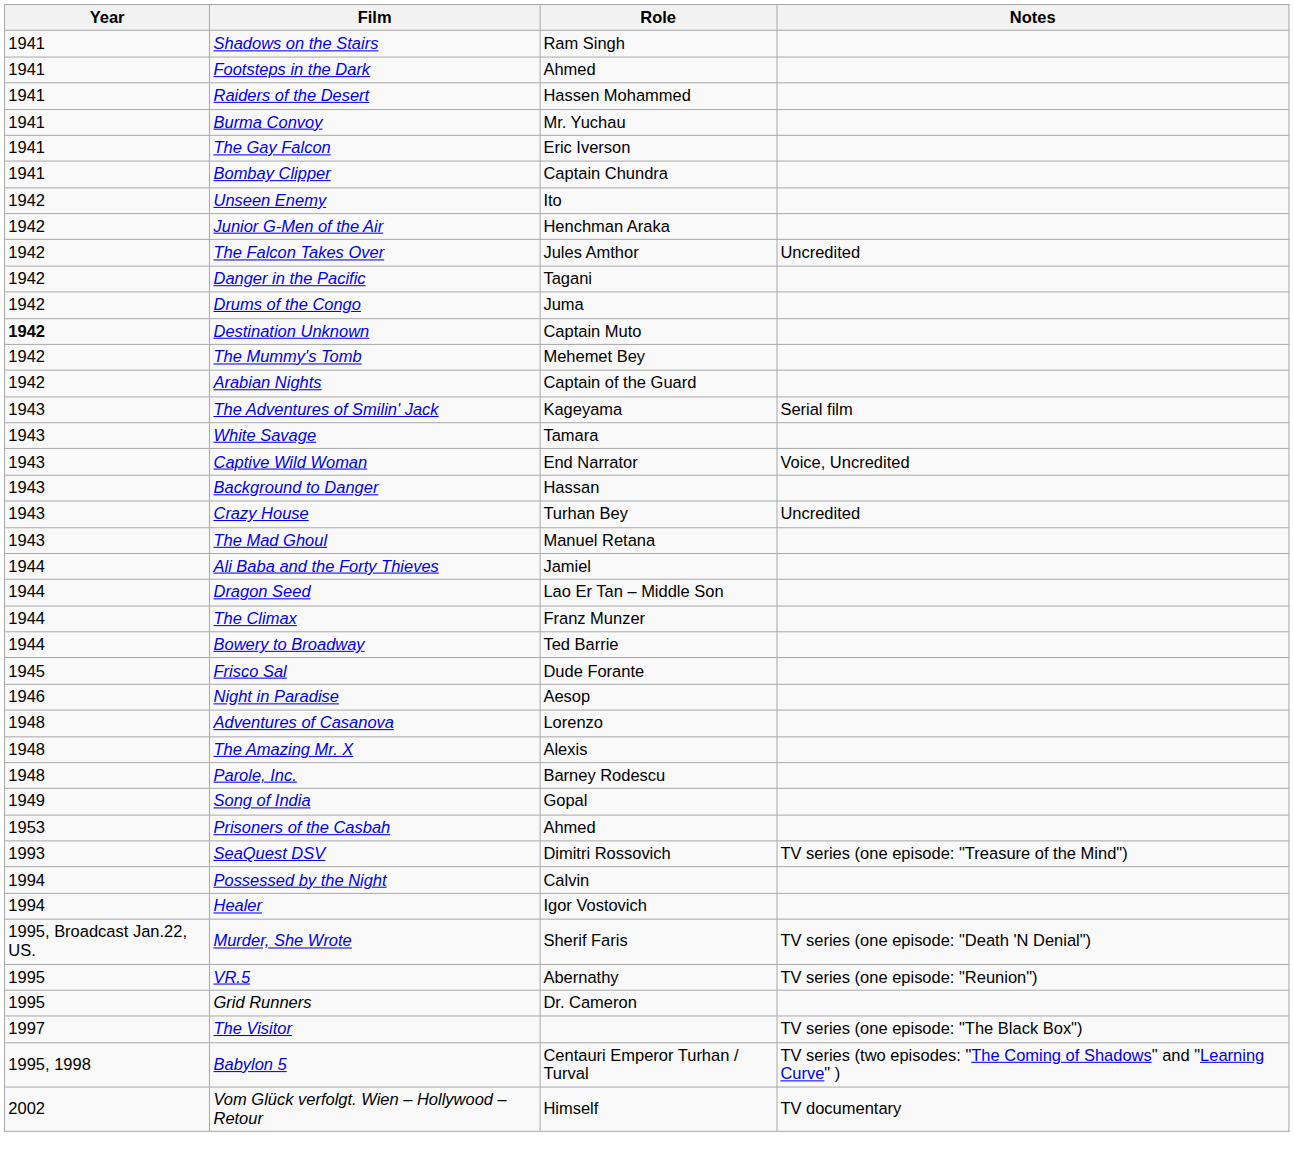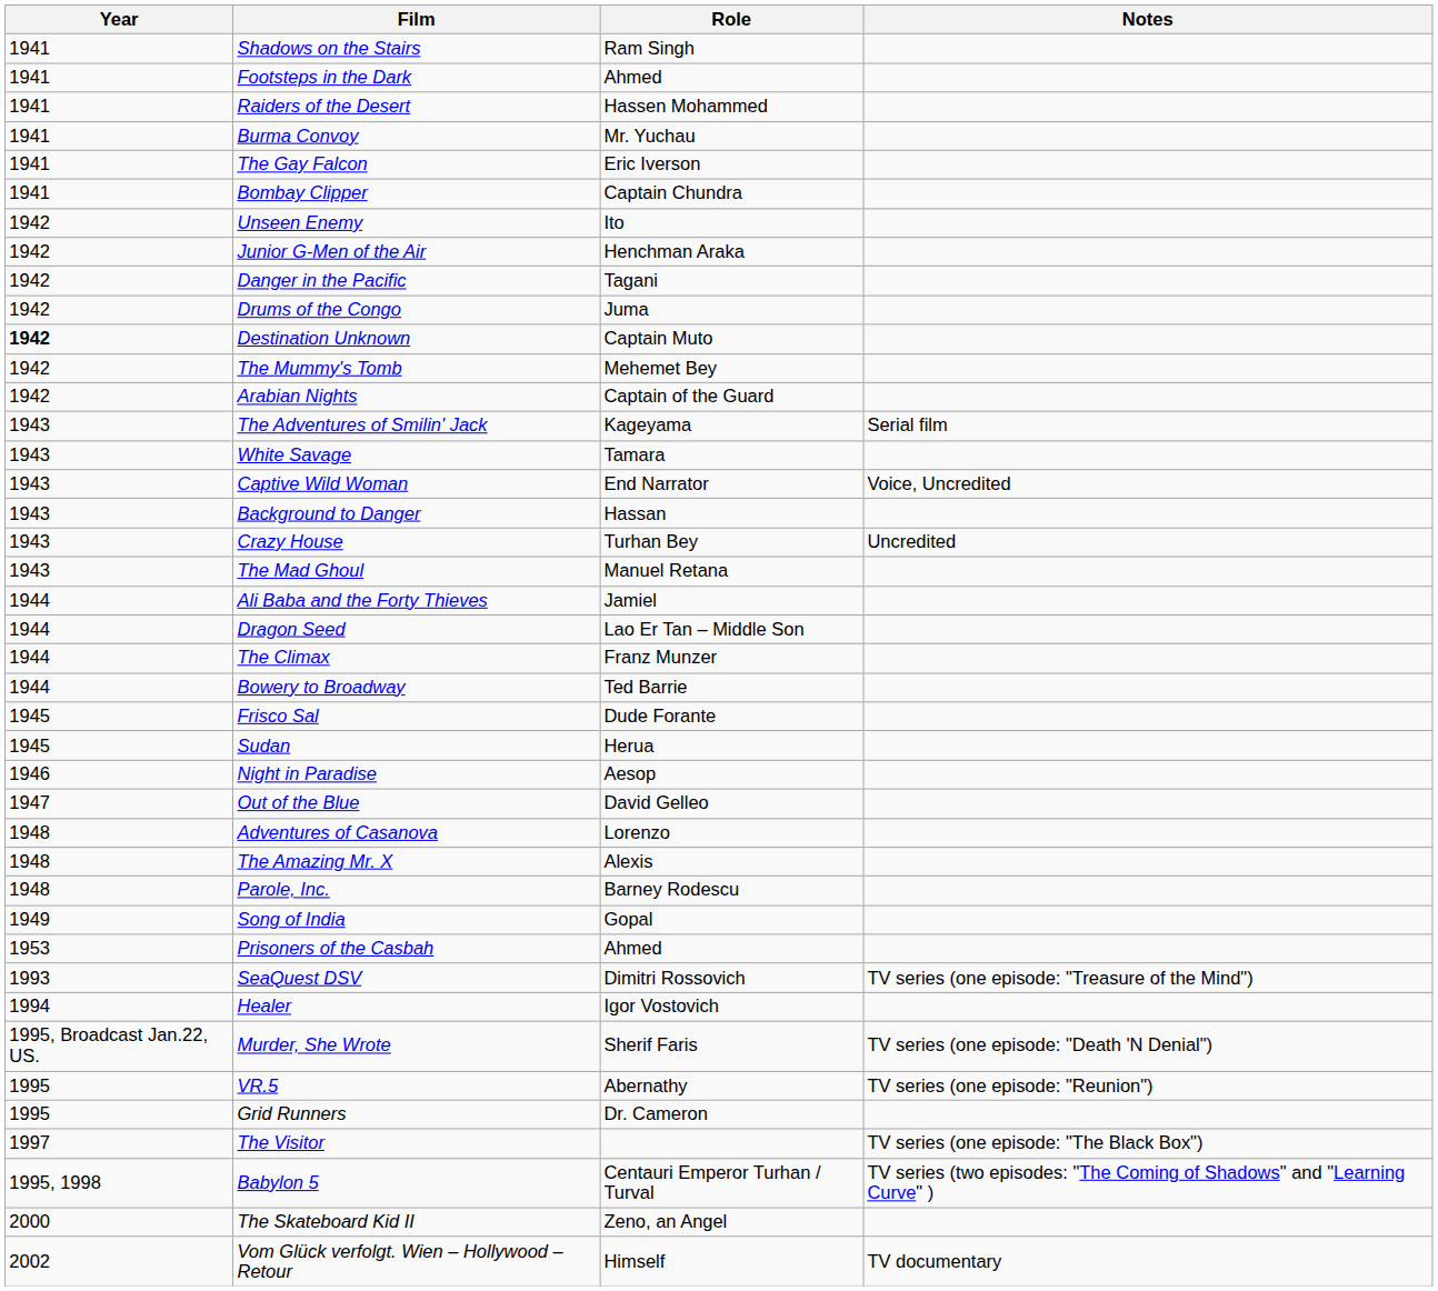 <table class="wikitable sortable">
 <tr>
 <th>Year</th>
 <th>Film</th>
 <th>Role</th>
 <th class="unsortable">Notes</th>
 </tr>
 <tr>
 <td>1941</td>
 <td><em><a href='#'>Shadows on the Stairs</a></em></td>
 <td>Ram Singh</td>
 <td></td>
 </tr>
 <tr>
 <td>1941</td>
 <td><em><a href='#'>Footsteps in the Dark</a></em></td>
 <td>Ahmed</td>
 <td></td>
 </tr>
 <tr>
 <td>1941</td>
 <td><em><a href='#'>Raiders of the Desert</a></em></td>
 <td>Hassen Mohammed</td>
 <td></td>
 </tr>
 <tr>
 <td>1941</td>
 <td><em><a href='#'>Burma Convoy</a></em></td>
 <td>Mr. Yuchau</td>
 <td></td>
 </tr>
 <tr>
 <td>1941</td>
 <td><em><a href='#'>The Gay Falcon</a></em></td>
 <td>Eric Iverson</td>
 <td></td>
 </tr>
 <tr>
 <td>1941</td>
 <td><em><a href='#'>Bombay Clipper</a></em></td>
 <td>Captain Chundra</td>
 <td></td>
 </tr>
 <tr>
 <td>1942</td>
 <td><em><a href='#'>Unseen Enemy</a></em></td>
 <td>Ito</td>
 <td></td>
 </tr>
 <tr>
 <td>1942</td>
 <td><em><a href='#'>Junior G-Men of the Air</a></em></td>
 <td>Henchman Araka</td>
 <td></td>
-</tr>
-<tr>
-<td>1942</td>
-<td><em><a href='#'>The Falcon Takes Over</a></em></td>
-<td>Jules Amthor</td>
-<td>Uncredited</td>
 </tr>
 <tr>
 <td>1942</td>
 <td><em><a href='#'>Danger in the Pacific</a></em></td>
 <td>Tagani</td>
 <td></td>
 </tr>
 <tr>
 <td>1942</td>
 <td><em><a href='#'>Drums of the Congo</a></em></td>
 <td>Juma</td>
 <td></td>
 </tr>
 <tr>
 <td><strong>1942</strong></td>
 <td><em><a href='#'>Destination Unknown</a></em></td>
 <td>Captain Muto</td>
 <td></td>
 </tr>
 <tr>
 <td>1942</td>
 <td><em><a href='#'>The Mummy's Tomb</a></em></td>
 <td>Mehemet Bey</td>
 <td></td>
 </tr>
 <tr>
 <td>1942</td>
 <td><em><a href='#'>Arabian Nights</a></em></td>
 <td>Captain of the Guard</td>
 <td></td>
 </tr>
 <tr>
 <td>1943</td>
 <td><em><a href='#'>The Adventures of Smilin' Jack</a></em></td>
 <td>Kageyama</td>
 <td>Serial film</td>
 </tr>
 <tr>
 <td>1943</td>
 <td><em><a href='#'>White Savage</a></em></td>
 <td>Tamara</td>
 <td></td>
 </tr>
 <tr>
 <td>1943</td>
 <td><em><a href='#'>Captive Wild Woman</a></em></td>
 <td>End Narrator</td>
 <td>Voice, Uncredited</td>
 </tr>
 <tr>
 <td>1943</td>
 <td><em><a href='#'>Background to Danger</a></em></td>
 <td>Hassan</td>
 <td></td>
 </tr>
 <tr>
 <td>1943</td>
 <td><em><a href='#'>Crazy House</a></em></td>
 <td>Turhan Bey</td>
 <td>Uncredited</td>
 </tr>
 <tr>
 <td>1943</td>
 <td><em><a href='#'>The Mad Ghoul</a></em></td>
 <td>Manuel Retana</td>
 <td></td>
 </tr>
 <tr>
 <td>1944</td>
 <td><em><a href='#'>Ali Baba and the Forty Thieves</a></em></td>
 <td>Jamiel</td>
 <td></td>
 </tr>
 <tr>
 <td>1944</td>
 <td><em><a href='#'>Dragon Seed</a></em></td>
 <td>Lao Er Tan – Middle Son</td>
 <td></td>
 </tr>
 <tr>
 <td>1944</td>
 <td><em><a href='#'>The Climax</a></em></td>
 <td>Franz Munzer</td>
 <td></td>
 </tr>
 <tr>
 <td>1944</td>
 <td><em><a href='#'>Bowery to Broadway</a></em></td>
 <td>Ted Barrie</td>
 <td></td>
 </tr>
 <tr>
 <td>1945</td>
 <td><em><a href='#'>Frisco Sal</a></em></td>
 <td>Dude Forante</td>
 <td></td>
 </tr>
 <tr>
+<td>1945</td>
+<td><em><a href='#'>Sudan</a></em></td>
+<td>Herua</td>
+<td></td>
+</tr>
+<tr>
 <td>1946</td>
 <td><em><a href='#'>Night in Paradise</a></em></td>
 <td>Aesop</td>
+<td></td>
+</tr>
+<tr>
+<td>1947</td>
+<td><em><a href='#'>Out of the Blue</a></em></td>
+<td>David Gelleo</td>
 <td></td>
 </tr>
 <tr>
 <td>1948</td>
 <td><em><a href='#'>Adventures of Casanova</a></em></td>
 <td>Lorenzo</td>
 <td></td>
 </tr>
 <tr>
 <td>1948</td>
 <td><em><a href='#'>The Amazing Mr. X</a></em></td>
 <td>Alexis</td>
 <td></td>
 </tr>
 <tr>
 <td>1948</td>
 <td><em><a href='#'>Parole, Inc.</a></em></td>
 <td>Barney Rodescu</td>
 <td></td>
 </tr>
 <tr>
 <td>1949</td>
 <td><em><a href='#'>Song of India</a></em></td>
 <td>Gopal</td>
 <td></td>
 </tr>
 <tr>
 <td>1953</td>
 <td><em><a href='#'>Prisoners of the Casbah</a></em></td>
 <td>Ahmed</td>
 <td></td>
 </tr>
 <tr>
 <td>1993</td>
 <td><em><a href='#'>SeaQuest DSV</a></em></td>
 <td>Dimitri Rossovich</td>
 <td>TV series (one episode: "Treasure of the Mind")</td>
 </tr>
 <tr>
 <td>1994</td>
-<td><em><a href='#'>Possessed by the Night</a></em></td>
-<td>Calvin</td>
-<td></td>
-</tr>
-<tr>
-<td>1994</td>
 <td><em><a href='#'>Healer</a></em></td>
 <td>Igor Vostovich</td>
 <td></td>
 </tr>
 <tr>
 <td>1995, Broadcast Jan.22, US.</td>
 <td><em><a href='#'>Murder, She Wrote</a></em></td>
 <td>Sherif Faris</td>
 <td>TV series (one episode: "Death 'N Denial")</td>
 </tr>
 <tr>
 <td>1995</td>
 <td><em><a href='#'>VR.5</a></em></td>
 <td>Abernathy</td>
 <td>TV series (one episode: "Reunion")</td>
 </tr>
 <tr>
 <td>1995</td>
 <td><em>Grid Runners</em></td>
 <td>Dr. Cameron</td>
 <td></td>
 </tr>
 <tr>
 <td>1997</td>
 <td><em><a href='#'>The Visitor</a></em></td>
 <td></td>
 <td>TV series (one episode: "The Black Box")</td>
 </tr>
 <tr>
 <td>1995, 1998</td>
 <td><em><a href='#'>Babylon 5</a></em></td>
 <td>Centauri Emperor Turhan / Turval</td>
 <td>TV series (two episodes: "<a href='#'>The Coming of Shadows</a>" and "<a href='#'>Learning Curve</a>" )</td>
 </tr>
 <tr>
+<td>2000</td>
+<td><em>The Skateboard Kid II</em></td>
+<td>Zeno, an Angel</td>
+<td></td>
+</tr>
+<tr>
 <td>2002</td>
 <td><em>Vom Glück verfolgt. Wien – Hollywood – Retour</em></td>
 <td>Himself</td>
 <td>TV documentary</td>
 </tr>
 </table>
